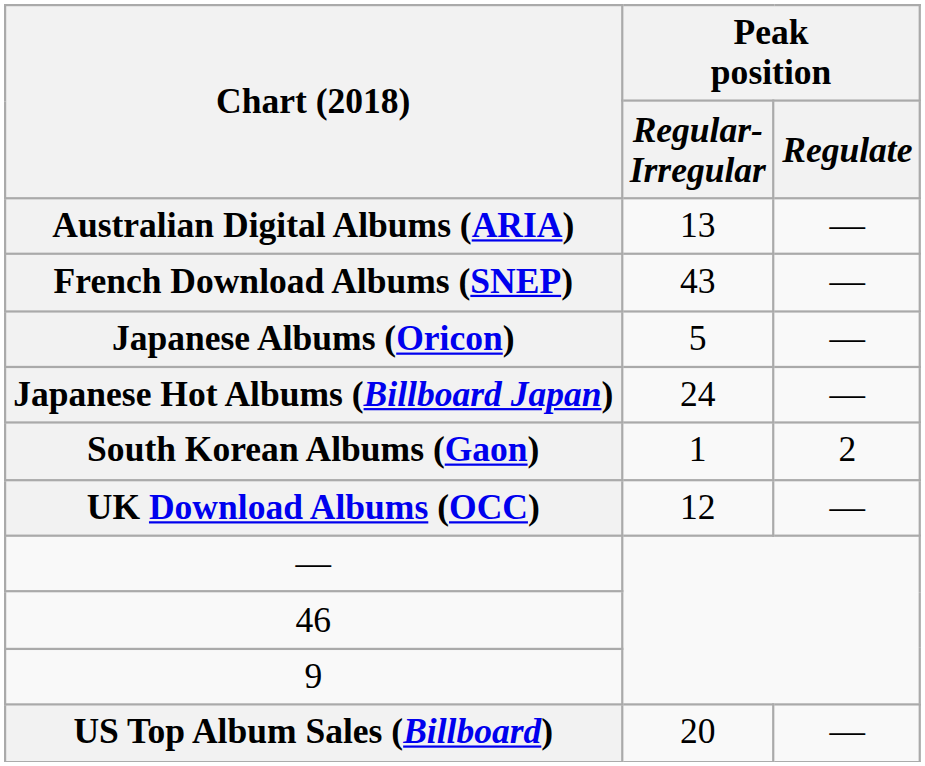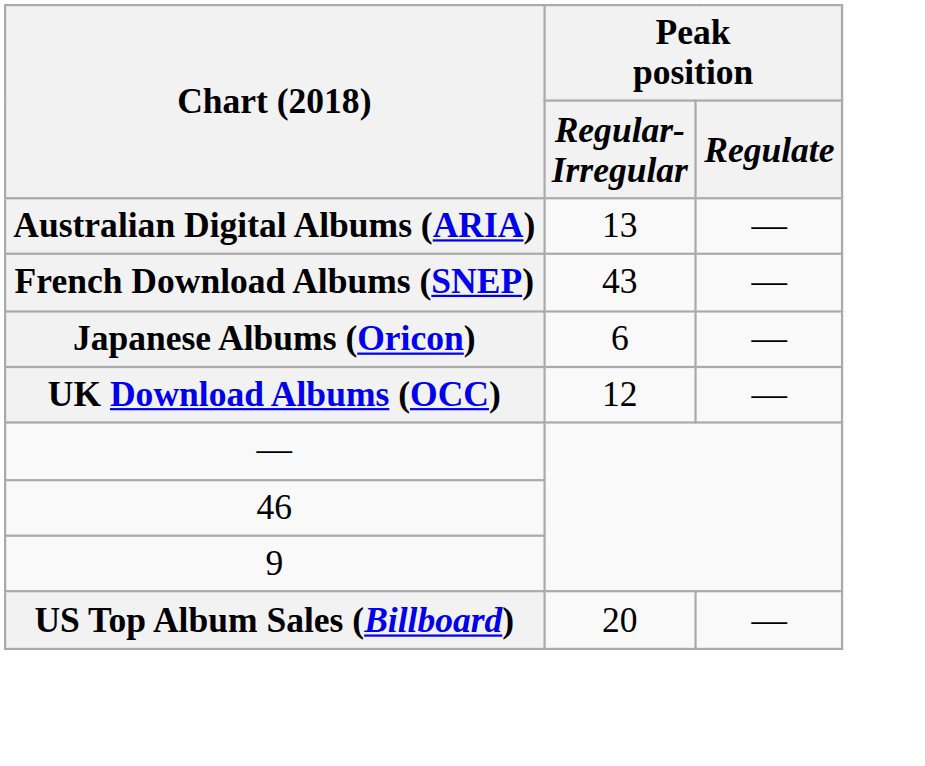 <table class="wikitable plainrowheaders" style="text-align:center">
 <tr>
 <th scope="col" rowspan="2">Chart (2018)</th>
 <th colspan="2" scope="col">Peak<br>position</th>
 </tr>
 <tr>
 <th><em>Regular-<br>Irregular</em></th>
 <th><em>Regulate</em></th>
 </tr>
 <tr>
 <th scope="row">Australian Digital Albums (<a href='#'>ARIA</a>)</th>
 <td>13</td>
 <td>—</td>
 </tr>
 <tr>
 <th scope="row">French Download Albums (<a href='#'>SNEP</a>)</th>
 <td>43</td>
 <td>—</td>
 </tr>
 <tr>
 <th scope="row">Japanese Albums (<a href='#'>Oricon</a>)</th>
-<td>5</td>
+<td>6</td>
 <td>—</td>
-</tr>
-<tr>
-<th scope="row">Japanese Hot Albums (<em><a href='#'>Billboard Japan</a></em>)</th>
-<td>24</td>
-<td>—</td>
-</tr>
-<tr>
-<th scope="row">South Korean Albums (<a href='#'>Gaon</a>)</th>
-<td>1</td>
-<td>2</td>
 </tr>
 <tr>
 <th scope="row">UK <a href='#'>Download Albums</a> (<a href='#'>OCC</a>)</th>
 <td>12</td>
 <td>—</td>
 </tr>
 <tr>
 <td>—</td>
 </tr>
 <tr>
 <td>46</td>
 </tr>
 <tr>
 <td>9</td>
 </tr>
 <tr>
 <th scope="row">US Top Album Sales (<em><a href='#'>Billboard</a></em>)</th>
 <td>20</td>
 <td>—</td>
 </tr>
 </table>
